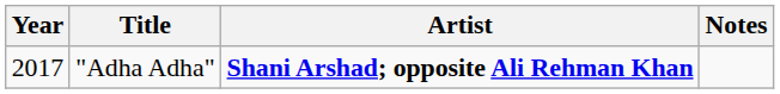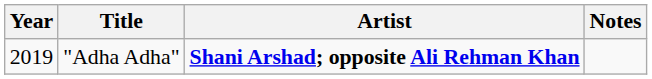 <table class="wikitable">
 <tr>
 <th>Year</th>
 <th>Title</th>
 <th>Artist</th>
 <th>Notes</th>
 </tr>
 <tr>
-<td>2017</td>
+<td>2019</td>
 <td>"Adha Adha"</td>
 <td><strong><a href='#'>Shani Arshad</a>; opposite <a href='#'>Ali Rehman Khan</a></strong></td>
 <td></td>
 </tr>
 </table>
